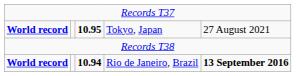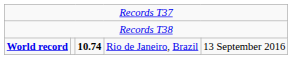 <table class="wikitable">
 <tr>
 <td colspan=5 align=center><em><a href='#'>Records T37</a></em></td>
-</tr>
-<tr>
-<td><a href='#'><strong>World record</strong></a></td>
-<td></td>
-<td><strong>10.95</strong></td>
-<td><a href='#'>Tokyo</a>, <a href='#'>Japan</a></td>
-<td>27 August 2021</td>
 </tr>
 <tr>
 <td colspan=5 align=center><em><a href='#'>Records T38</a></em></td>
 </tr>
 <tr>
 <td><a href='#'><strong>World record</strong></a></td>
 <td></td>
-<td><strong>10.94</strong></td>
+<td><strong>10.74</strong></td>
 <td><a href='#'>Rio de Janeiro</a>, <a href='#'>Brazil</a></td>
-<td><strong>13 September 2016</strong></td>
+<td>13 September 2016</td>
 </tr>
 </table>
